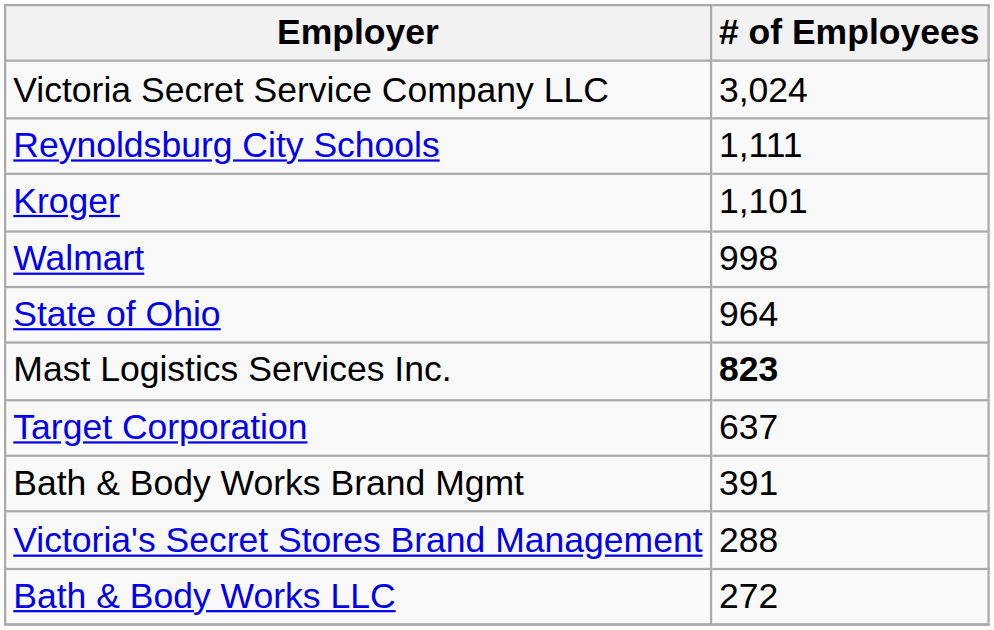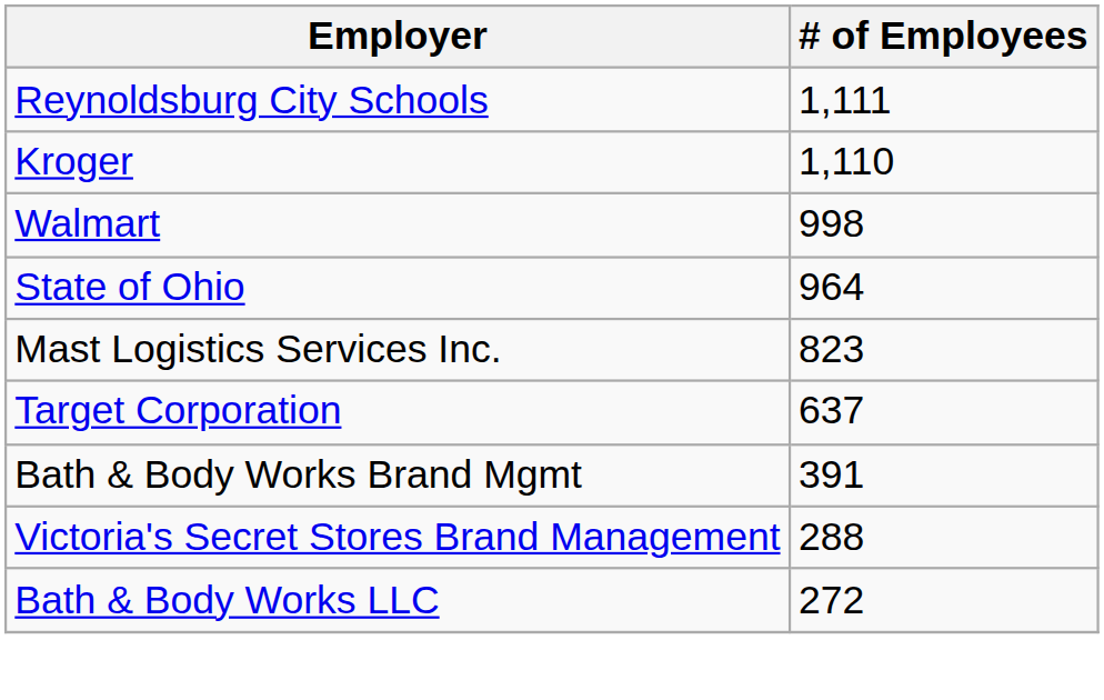 <table class="wikitable" border="1">
 <tr>
 <th>Employer</th>
 <th># of Employees</th>
-</tr>
-<tr>
-<td>Victoria Secret Service Company LLC</td>
-<td>3,024</td>
 </tr>
 <tr>
 <td><a href='#'>Reynoldsburg City Schools</a></td>
 <td>1,111</td>
 </tr>
 <tr>
 <td><a href='#'>Kroger</a></td>
-<td>1,101</td>
+<td>1,110</td>
 </tr>
 <tr>
 <td><a href='#'>Walmart</a></td>
 <td>998</td>
 </tr>
 <tr>
 <td><a href='#'>State of Ohio</a></td>
 <td>964</td>
 </tr>
 <tr>
 <td>Mast Logistics Services Inc.</td>
-<td><strong>823</strong></td>
+<td>823</td>
 </tr>
 <tr>
 <td><a href='#'>Target Corporation</a></td>
 <td>637</td>
 </tr>
 <tr>
 <td>Bath & Body Works Brand Mgmt</td>
 <td>391</td>
 </tr>
 <tr>
 <td><a href='#'>Victoria's Secret Stores Brand Management</a></td>
 <td>288</td>
 </tr>
 <tr>
 <td><a href='#'>Bath & Body Works LLC</a></td>
 <td>272</td>
 </tr>
 <tr>
 </tr>
 </table>
